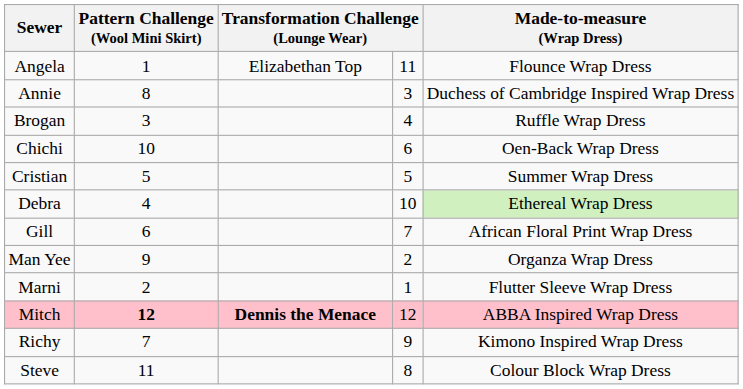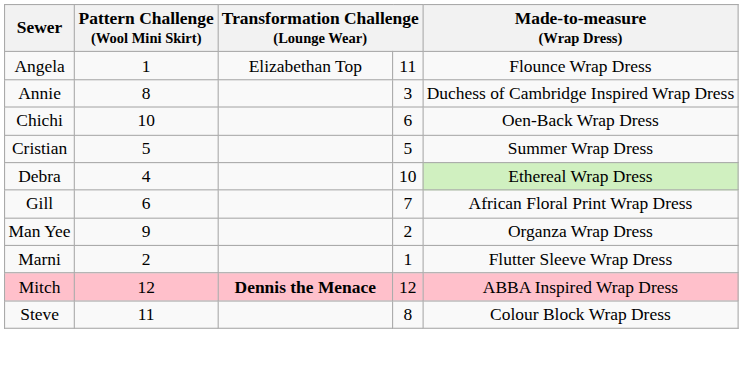 <table class="wikitable" style="text-align:center;">
 <tr>
 <th>Sewer</th>
 <th>Pattern Challenge<br><small>(Wool Mini Skirt)</small></th>
 <th colspan="2">Transformation Challenge<br><small>(Lounge Wear)</small></th>
 <th>Made-to-measure<br><small>(Wrap Dress)</small></th>
 </tr>
 <tr>
 <td>Angela</td>
 <td>1</td>
 <td>Elizabethan Top</td>
 <td>11</td>
 <td>Flounce Wrap Dress</td>
 </tr>
 <tr>
 <td>Annie</td>
 <td>8</td>
 <td></td>
 <td>3</td>
 <td>Duchess of Cambridge Inspired Wrap Dress</td>
-</tr>
-<tr>
-<td>Brogan</td>
-<td>3</td>
-<td></td>
-<td>4</td>
-<td>Ruffle Wrap Dress</td>
 </tr>
 <tr>
 <td>Chichi</td>
 <td>10</td>
 <td></td>
 <td>6</td>
 <td>Oen-Back Wrap Dress</td>
 </tr>
 <tr>
 <td>Cristian</td>
 <td>5</td>
 <td></td>
 <td>5</td>
 <td>Summer Wrap Dress</td>
 </tr>
 <tr>
 <td>Debra</td>
 <td>4</td>
 <td></td>
 <td>10</td>
 <td style="background:#d0f0c0">Ethereal Wrap Dress</td>
 </tr>
 <tr>
 <td>Gill</td>
 <td>6</td>
 <td></td>
 <td>7</td>
 <td>African Floral Print Wrap Dress</td>
 </tr>
 <tr>
 <td>Man Yee</td>
 <td>9</td>
 <td></td>
 <td>2</td>
 <td>Organza Wrap Dress</td>
 </tr>
 <tr>
 <td>Marni</td>
 <td>2</td>
 <td></td>
 <td>1</td>
 <td>Flutter Sleeve Wrap Dress</td>
 </tr>
 <tr style="background:pink">
 <td>Mitch</td>
-<td><strong>12</strong></td>
+<td>12</td>
 <td><strong>Dennis the Menace</strong></td>
 <td>12</td>
 <td>ABBA Inspired Wrap Dress</td>
-</tr>
-<tr>
-<td>Richy</td>
-<td>7</td>
-<td></td>
-<td>9</td>
-<td>Kimono Inspired Wrap Dress</td>
 </tr>
 <tr>
 <td>Steve</td>
 <td>11</td>
 <td></td>
 <td>8</td>
 <td>Colour Block Wrap Dress</td>
 </tr>
 </table>
